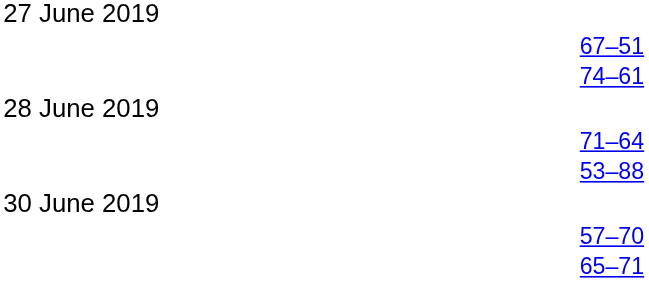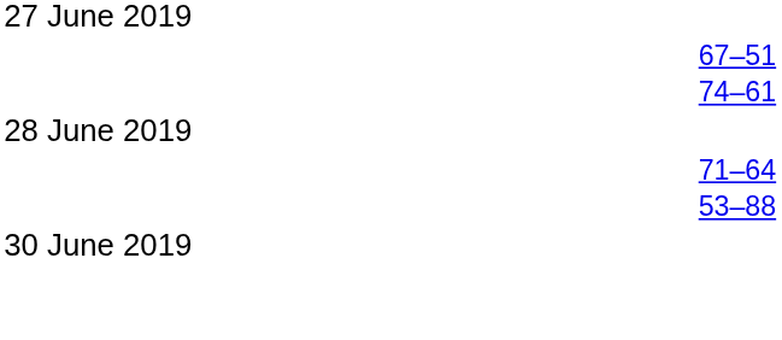 <table style="width:100%;" cellspacing="1">
 <tr>
 <th width=25%></th>
 <th width=2%></th>
 <th width=6%></th>
 <th width=2%></th>
 <th width=25%></th>
 </tr>
 <tr>
 <td>27 June 2019</td>
 </tr>
 <tr style=font-size:90%>
 <td align=right></td>
 <td></td>
 <td align=center><a href='#'>67–51</a></td>
 <td></td>
 <td></td>
 <td></td>
 </tr>
 <tr style=font-size:90%>
 <td align=right></td>
 <td></td>
 <td align=center><a href='#'>74–61</a></td>
 <td></td>
 <td></td>
 <td></td>
 </tr>
 <tr>
 <td>28 June 2019</td>
 </tr>
 <tr style=font-size:90%>
 <td align=right></td>
 <td></td>
 <td align=center><a href='#'>71–64</a></td>
 <td></td>
 <td></td>
 <td></td>
 </tr>
 <tr style=font-size:90%>
 <td align=right></td>
 <td></td>
 <td align=center><a href='#'>53–88</a></td>
 <td></td>
 <td></td>
 <td></td>
 </tr>
 <tr>
 <td>30 June 2019</td>
 </tr>
-<tr style=font-size:90%>
-<td align=right></td>
-<td></td>
-<td align=center><a href='#'>57–70</a></td>
-<td></td>
-<td></td>
-<td></td>
-</tr>
-<tr style=font-size:90%>
-<td align=right></td>
-<td></td>
-<td align=center><a href='#'>65–71</a></td>
-<td></td>
-<td></td>
-<td></td>
-</tr>
 </table>
